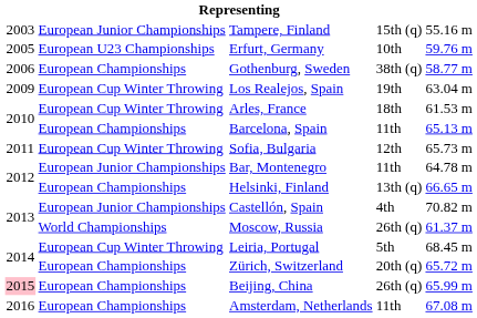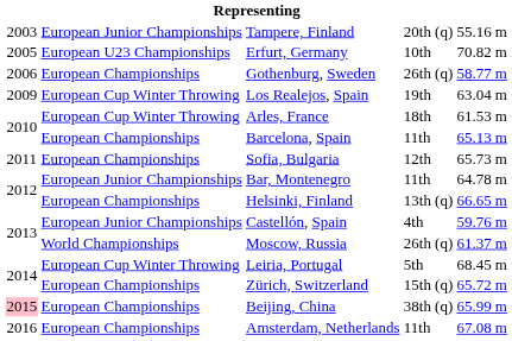 <table>
 <tr>
 <th colspan="6">Representing </th>
 </tr>
 <tr>
 <td>2003</td>
 <td><a href='#'>European Junior Championships</a></td>
 <td><a href='#'>Tampere, Finland</a></td>
-<td>15th (q)</td>
+<td>20th (q)</td>
 <td>55.16 m</td>
 </tr>
 <tr>
 <td>2005</td>
 <td><a href='#'>European U23 Championships</a></td>
 <td><a href='#'>Erfurt, Germany</a></td>
 <td>10th</td>
-<td><a href='#'>59.76 m</a></td>
+<td>70.82 m</td>
 </tr>
 <tr>
 <td>2006</td>
 <td><a href='#'>European Championships</a></td>
 <td><a href='#'>Gothenburg</a>, <a href='#'>Sweden</a></td>
-<td>38th (q)</td>
+<td>26th (q)</td>
 <td><a href='#'>58.77 m</a></td>
 </tr>
 <tr>
 <td>2009</td>
 <td><a href='#'>European Cup Winter Throwing</a></td>
 <td><a href='#'>Los Realejos</a>, <a href='#'>Spain</a></td>
 <td>19th</td>
 <td>63.04 m</td>
 </tr>
 <tr>
 <td rowspan=2>2010</td>
 <td><a href='#'>European Cup Winter Throwing</a></td>
 <td><a href='#'>Arles, France</a></td>
 <td>18th</td>
 <td>61.53 m</td>
 </tr>
 <tr>
 <td><a href='#'>European Championships</a></td>
 <td><a href='#'>Barcelona</a>, <a href='#'>Spain</a></td>
 <td>11th</td>
 <td><a href='#'>65.13 m</a></td>
 </tr>
 <tr>
 <td>2011</td>
-<td><a href='#'>European Cup Winter Throwing</a></td>
+<td><a href='#'>European Championships</a></td>
 <td><a href='#'>Sofia, Bulgaria</a></td>
 <td>12th</td>
 <td>65.73 m</td>
 </tr>
 <tr>
 <td rowspan=2>2012</td>
 <td><a href='#'>European Junior Championships</a></td>
 <td><a href='#'>Bar, Montenegro</a></td>
 <td>11th</td>
 <td>64.78 m</td>
 </tr>
 <tr>
 <td><a href='#'>European Championships</a></td>
 <td><a href='#'>Helsinki, Finland</a></td>
 <td>13th (q)</td>
 <td><a href='#'>66.65 m</a></td>
 </tr>
 <tr>
 <td rowspan=2>2013</td>
 <td><a href='#'>European Junior Championships</a></td>
 <td><a href='#'>Castellón</a>, <a href='#'>Spain</a></td>
 <td>4th</td>
-<td>70.82 m</td>
+<td><a href='#'>59.76 m</a></td>
 </tr>
 <tr>
 <td><a href='#'>World Championships</a></td>
 <td><a href='#'>Moscow, Russia</a></td>
 <td>26th (q)</td>
 <td><a href='#'>61.37 m</a></td>
 </tr>
 <tr>
 <td rowspan=2>2014</td>
 <td><a href='#'>European Cup Winter Throwing</a></td>
 <td><a href='#'>Leiria, Portugal</a></td>
 <td>5th</td>
 <td>68.45 m</td>
 </tr>
 <tr>
 <td><a href='#'>European Championships</a></td>
 <td><a href='#'>Zürich, Switzerland</a></td>
-<td>20th (q)</td>
+<td>15th (q)</td>
 <td><a href='#'>65.72 m</a></td>
 </tr>
 <tr>
 <td style="background: pink;">2015</td>
 <td><a href='#'>European Championships</a></td>
 <td><a href='#'>Beijing, China</a></td>
-<td>26th (q)</td>
+<td>38th (q)</td>
 <td><a href='#'>65.99 m</a></td>
 </tr>
 <tr>
 <td>2016</td>
 <td><a href='#'>European Championships</a></td>
 <td><a href='#'>Amsterdam, Netherlands</a></td>
 <td>11th</td>
 <td><a href='#'>67.08 m</a></td>
 </tr>
 </table>
